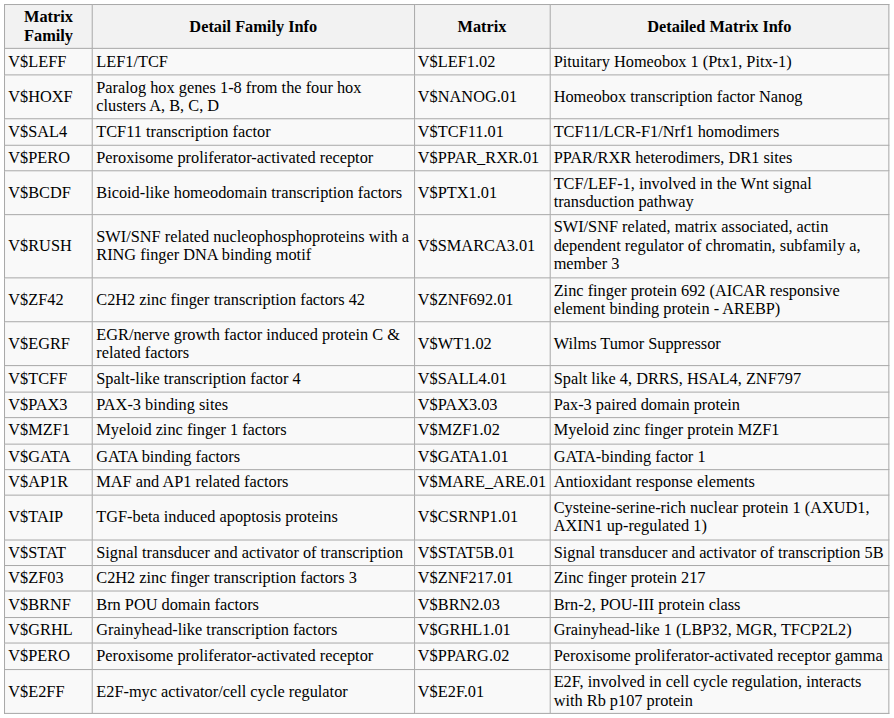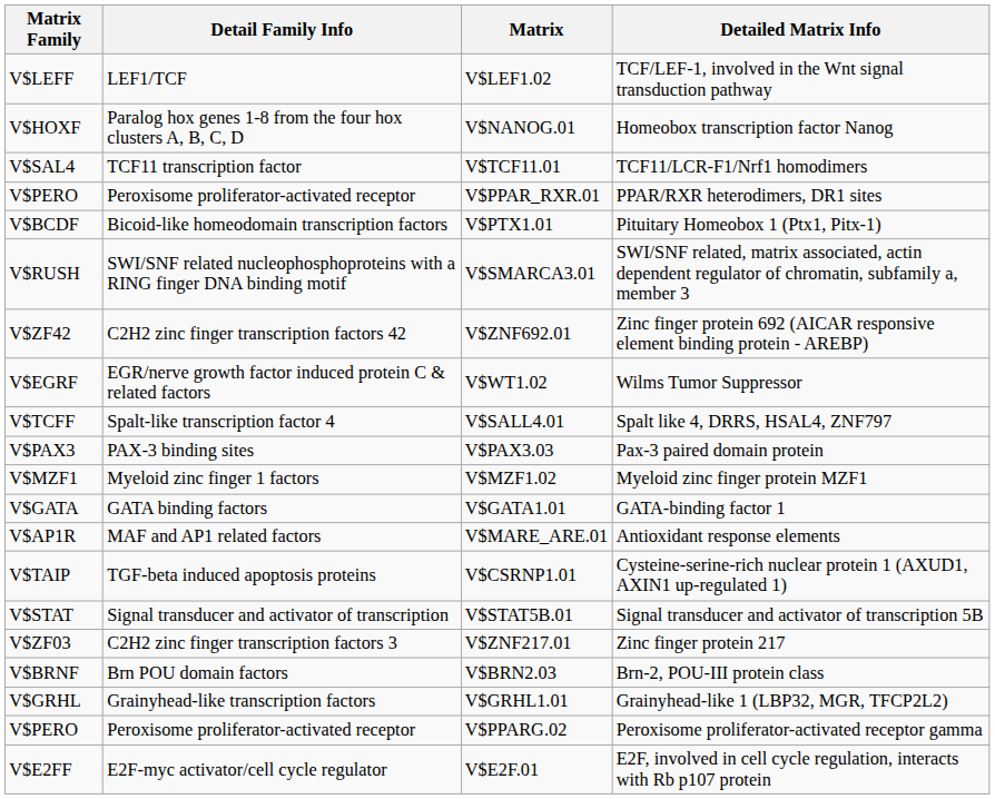 <table class="wikitable">
 <tr>
 <th>Matrix Family</th>
 <th>Detail Family Info</th>
 <th>Matrix</th>
 <th>Detailed Matrix Info</th>
 </tr>
 <tr>
 <td>V$LEFF</td>
 <td>LEF1/TCF</td>
 <td>V$LEF1.02</td>
-<td>Pituitary Homeobox 1 (Ptx1, Pitx-1)</td>
+<td>TCF/LEF-1, involved in the Wnt signal transduction pathway</td>
 </tr>
 <tr>
 <td>V$HOXF</td>
 <td>Paralog hox genes 1-8 from the four hox clusters A, B, C, D</td>
 <td>V$NANOG.01</td>
 <td>Homeobox transcription factor Nanog</td>
 </tr>
 <tr>
 <td>V$SAL4</td>
 <td>TCF11 transcription factor</td>
 <td>V$TCF11.01</td>
 <td>TCF11/LCR-F1/Nrf1 homodimers</td>
 </tr>
 <tr>
 <td>V$PERO</td>
 <td>Peroxisome proliferator-activated receptor</td>
 <td>V$PPAR_RXR.01</td>
 <td>PPAR/RXR heterodimers, DR1 sites</td>
 </tr>
 <tr>
 <td>V$BCDF</td>
 <td>Bicoid-like homeodomain transcription factors</td>
 <td>V$PTX1.01</td>
-<td>TCF/LEF-1, involved in the Wnt signal transduction pathway</td>
+<td>Pituitary Homeobox 1 (Ptx1, Pitx-1)</td>
 </tr>
 <tr>
 <td>V$RUSH</td>
 <td>SWI/SNF related nucleophosphoproteins with a RING finger DNA binding motif</td>
 <td>V$SMARCA3.01</td>
 <td>SWI/SNF related, matrix associated, actin dependent regulator of chromatin, subfamily a, member 3</td>
 </tr>
 <tr>
 <td>V$ZF42</td>
 <td>C2H2 zinc finger transcription factors 42</td>
 <td>V$ZNF692.01</td>
 <td>Zinc finger protein 692 (AICAR responsive element binding protein - AREBP)</td>
 </tr>
 <tr>
 <td>V$EGRF</td>
 <td>EGR/nerve growth factor induced protein C & related factors</td>
 <td>V$WT1.02</td>
 <td>Wilms Tumor Suppressor</td>
 </tr>
 <tr>
 <td>V$TCFF</td>
 <td>Spalt-like transcription factor 4</td>
 <td>V$SALL4.01</td>
 <td>Spalt like 4, DRRS, HSAL4, ZNF797</td>
 </tr>
 <tr>
 <td>V$PAX3</td>
 <td>PAX-3 binding sites</td>
 <td>V$PAX3.03</td>
 <td>Pax-3 paired domain protein</td>
 </tr>
 <tr>
 <td>V$MZF1</td>
 <td>Myeloid zinc finger 1 factors</td>
 <td>V$MZF1.02</td>
 <td>Myeloid zinc finger protein MZF1</td>
 </tr>
 <tr>
 <td>V$GATA</td>
 <td>GATA binding factors</td>
 <td>V$GATA1.01</td>
 <td>GATA-binding factor 1</td>
 </tr>
 <tr>
 <td>V$AP1R</td>
 <td>MAF and AP1 related factors</td>
 <td>V$MARE_ARE.01</td>
 <td>Antioxidant response elements</td>
 </tr>
 <tr>
 <td>V$TAIP</td>
 <td>TGF-beta induced apoptosis proteins</td>
 <td>V$CSRNP1.01</td>
 <td>Cysteine-serine-rich nuclear protein 1 (AXUD1, AXIN1 up-regulated 1)</td>
 </tr>
 <tr>
 <td>V$STAT</td>
 <td>Signal transducer and activator of transcription</td>
 <td>V$STAT5B.01</td>
 <td>Signal transducer and activator of transcription 5B</td>
 </tr>
 <tr>
 <td>V$ZF03</td>
 <td>C2H2 zinc finger transcription factors 3</td>
 <td>V$ZNF217.01</td>
 <td>Zinc finger protein 217</td>
 </tr>
 <tr>
 <td>V$BRNF</td>
 <td>Brn POU domain factors</td>
 <td>V$BRN2.03</td>
 <td>Brn-2, POU-III protein class</td>
 </tr>
 <tr>
 <td>V$GRHL</td>
 <td>Grainyhead-like transcription factors</td>
 <td>V$GRHL1.01</td>
 <td>Grainyhead-like 1 (LBP32, MGR, TFCP2L2)</td>
 </tr>
 <tr>
 <td>V$PERO</td>
 <td>Peroxisome proliferator-activated receptor</td>
 <td>V$PPARG.02</td>
 <td>Peroxisome proliferator-activated receptor gamma</td>
 </tr>
 <tr>
 <td>V$E2FF</td>
 <td>E2F-myc activator/cell cycle regulator</td>
 <td>V$E2F.01</td>
 <td>E2F, involved in cell cycle regulation, interacts with Rb p107 protein</td>
 </tr>
 </table>
